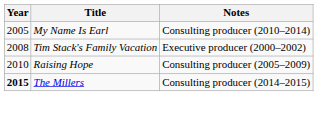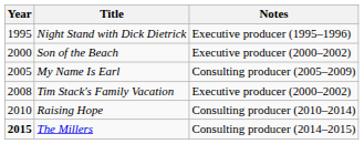 <table class="wikitable">
 <tr>
 <th>Year</th>
 <th>Title</th>
 <th>Notes</th>
 </tr>
 <tr>
+<td>1995</td>
+<td><em>Night Stand with Dick Dietrick</em></td>
+<td>Executive producer (1995–1996)</td>
+</tr>
+<tr>
+<td>2000</td>
+<td><em>Son of the Beach</em></td>
+<td>Executive producer (2000–2002)</td>
+</tr>
+<tr>
 <td>2005</td>
 <td><em>My Name Is Earl</em></td>
-<td>Consulting producer (2010–2014)</td>
+<td>Consulting producer (2005–2009)</td>
 </tr>
 <tr>
 <td>2008</td>
 <td><em>Tim Stack's Family Vacation</em></td>
 <td>Executive producer (2000–2002)</td>
 </tr>
 <tr>
 <td>2010</td>
 <td><em>Raising Hope</em></td>
-<td>Consulting producer (2005–2009)</td>
+<td>Consulting producer (2010–2014)</td>
 </tr>
 <tr>
 <td><strong>2015</strong></td>
 <td><em><a href='#'>The Millers</a></em></td>
 <td>Consulting producer (2014–2015)</td>
 </tr>
 </table>
